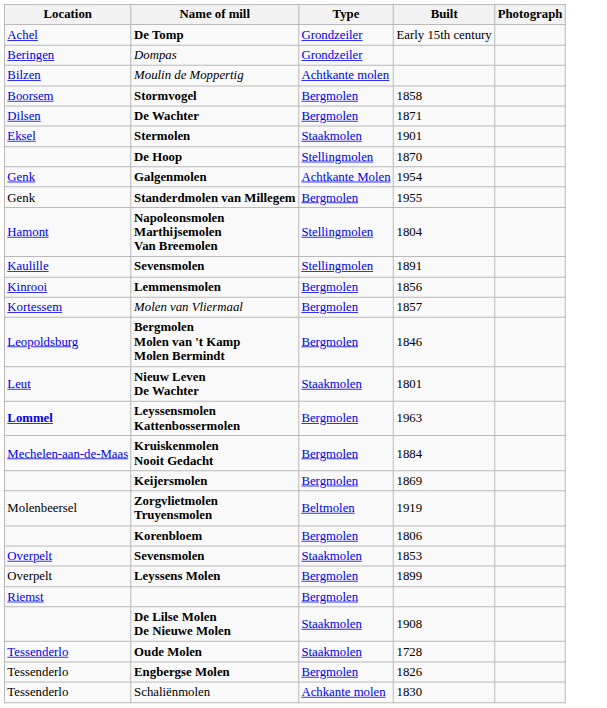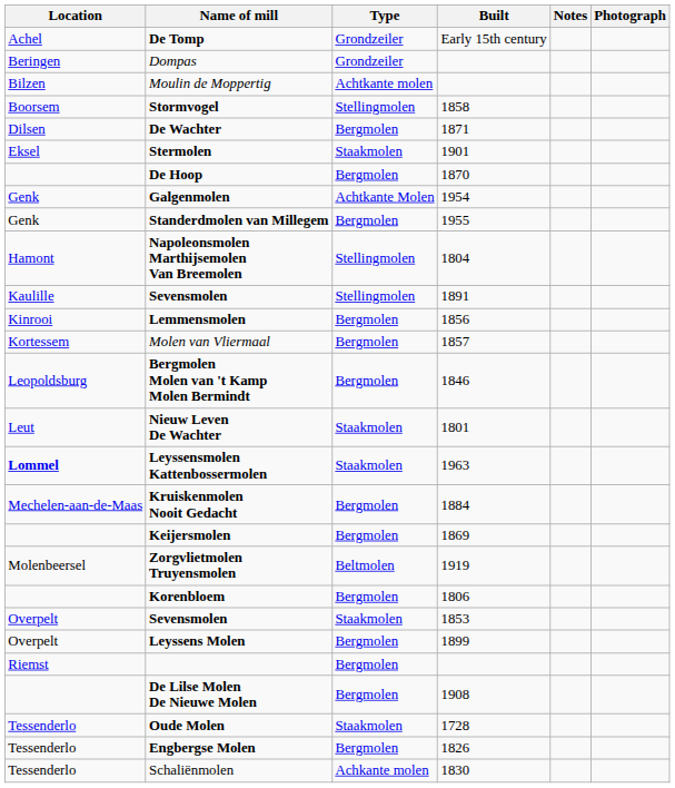 <table class="wikitable">
 <tr>
 <th>Location</th>
 <th>Name of mill</th>
 <th>Type</th>
 <th>Built</th>
+<th>Notes</th>
 <th>Photograph</th>
 </tr>
 <tr>
 <td><a href='#'>Achel</a></td>
 <td><strong>De Tomp</strong></td>
 <td><a href='#'>Grondzeiler</a></td>
 <td>Early 15th century</td>
+<td> </td>
 <td></td>
 </tr>
 <tr>
 <td><a href='#'>Beringen</a></td>
 <td><em>Dompas</em></td>
 <td><a href='#'>Grondzeiler</a></td>
 <td></td>
+<td> </td>
 <td></td>
 </tr>
 <tr>
 <td><a href='#'>Bilzen</a></td>
 <td><em>Moulin de Moppertig</em></td>
 <td><a href='#'>Achtkante molen</a></td>
 <td></td>
+<td> </td>
 <td></td>
 </tr>
 <tr>
 <td><a href='#'>Boorsem</a></td>
 <td><strong>Stormvogel</strong></td>
-<td><a href='#'>Bergmolen</a></td>
+<td><a href='#'>Stellingmolen</a></td>
 <td>1858</td>
+<td> </td>
 <td></td>
 </tr>
 <tr>
 <td><a href='#'>Dilsen</a></td>
 <td><strong>De Wachter</strong></td>
 <td><a href='#'>Bergmolen</a></td>
 <td>1871</td>
+<td> </td>
 <td></td>
 </tr>
 <tr>
 <td><a href='#'>Eksel</a></td>
 <td><strong>Stermolen</strong></td>
 <td><a href='#'>Staakmolen</a></td>
 <td>1901</td>
+<td> </td>
 <td></td>
 </tr>
 <tr>
 <td></td>
 <td><strong>De Hoop</strong></td>
-<td><a href='#'>Stellingmolen</a></td>
+<td><a href='#'>Bergmolen</a></td>
 <td>1870</td>
+<td> </td>
 <td></td>
 </tr>
 <tr>
 <td><a href='#'>Genk</a></td>
 <td><strong>Galgenmolen</strong></td>
 <td><a href='#'>Achtkante Molen</a></td>
 <td>1954</td>
+<td> </td>
 <td></td>
 </tr>
 <tr>
 <td>Genk</td>
 <td><strong>Standerdmolen van Millegem</strong></td>
 <td><a href='#'>Bergmolen</a></td>
 <td>1955</td>
+<td> </td>
 <td></td>
 </tr>
 <tr>
 <td><a href='#'>Hamont</a></td>
 <td><strong>Napoleonsmolen<br>Marthijsemolen<br>Van Breemolen</strong></td>
 <td><a href='#'>Stellingmolen</a></td>
 <td>1804</td>
+<td> </td>
 <td></td>
 </tr>
 <tr>
 <td><a href='#'>Kaulille</a></td>
 <td><strong>Sevensmolen</strong></td>
 <td><a href='#'>Stellingmolen</a></td>
 <td>1891</td>
+<td> </td>
 <td></td>
 </tr>
 <tr>
 <td><a href='#'>Kinrooi</a></td>
 <td><strong>Lemmensmolen</strong></td>
 <td><a href='#'>Bergmolen</a></td>
 <td>1856</td>
+<td> </td>
 <td></td>
 </tr>
 <tr>
 <td><a href='#'>Kortessem</a></td>
 <td><em>Molen van Vliermaal</em></td>
 <td><a href='#'>Bergmolen</a></td>
 <td>1857</td>
+<td> </td>
 <td></td>
 </tr>
 <tr>
 <td><a href='#'>Leopoldsburg</a></td>
 <td><strong>Bergmolen<br>Molen van 't Kamp<br>Molen Bermindt</strong></td>
 <td><a href='#'>Bergmolen</a></td>
 <td>1846</td>
+<td> </td>
 <td></td>
 </tr>
 <tr>
 <td><a href='#'>Leut</a></td>
 <td><strong>Nieuw Leven<br>De Wachter</strong></td>
 <td><a href='#'>Staakmolen</a></td>
 <td>1801</td>
+<td> </td>
 <td></td>
 </tr>
 <tr>
 <td><strong><a href='#'>Lommel</a></strong></td>
 <td><strong>Leyssensmolen<br>Kattenbossermolen</strong></td>
-<td><a href='#'>Bergmolen</a></td>
+<td><a href='#'>Staakmolen</a></td>
 <td>1963</td>
+<td> </td>
 <td></td>
 </tr>
 <tr>
 <td><a href='#'>Mechelen-aan-de-Maas</a></td>
 <td><strong>Kruiskenmolen<br>Nooit Gedacht</strong></td>
 <td><a href='#'>Bergmolen</a></td>
 <td>1884</td>
+<td> </td>
 <td></td>
 </tr>
 <tr>
 <td></td>
 <td><strong>Keijersmolen</strong></td>
 <td><a href='#'>Bergmolen</a></td>
 <td>1869</td>
+<td> </td>
 <td></td>
 </tr>
 <tr>
 <td>Molenbeersel</td>
 <td><strong>Zorgvlietmolen<br>Truyensmolen</strong></td>
 <td><a href='#'>Beltmolen</a></td>
 <td>1919</td>
+<td> </td>
 <td></td>
 </tr>
 <tr>
 <td></td>
 <td><strong>Korenbloem</strong></td>
 <td><a href='#'>Bergmolen</a></td>
 <td>1806</td>
+<td> </td>
 <td></td>
 </tr>
 <tr>
 <td><a href='#'>Overpelt</a></td>
 <td><strong>Sevensmolen</strong></td>
 <td><a href='#'>Staakmolen</a></td>
 <td>1853</td>
+<td> </td>
 <td></td>
 </tr>
 <tr>
 <td>Overpelt</td>
 <td><strong>Leyssens Molen</strong></td>
 <td><a href='#'>Bergmolen</a></td>
 <td>1899</td>
+<td> </td>
 <td></td>
 </tr>
 <tr>
 <td><a href='#'>Riemst</a></td>
 <td></td>
 <td><a href='#'>Bergmolen</a></td>
 <td></td>
+<td> </td>
 <td></td>
 </tr>
 <tr>
 <td></td>
 <td><strong>De Lilse Molen<br>De Nieuwe Molen</strong></td>
-<td><a href='#'>Staakmolen</a></td>
+<td><a href='#'>Bergmolen</a></td>
 <td>1908</td>
+<td> </td>
 <td></td>
 </tr>
 <tr>
 <td><a href='#'>Tessenderlo</a></td>
 <td><strong>Oude Molen</strong></td>
 <td><a href='#'>Staakmolen</a></td>
 <td>1728</td>
+<td> </td>
 <td></td>
 </tr>
 <tr>
 <td>Tessenderlo</td>
 <td><strong>Engbergse Molen</strong></td>
 <td><a href='#'>Bergmolen</a></td>
 <td>1826</td>
+<td> </td>
 <td></td>
 </tr>
 <tr>
 <td>Tessenderlo</td>
 <td>Schaliënmolen</td>
 <td><a href='#'>Achkante molen</a></td>
 <td>1830</td>
+<td> </td>
 <td></td>
 </tr>
 </table>
